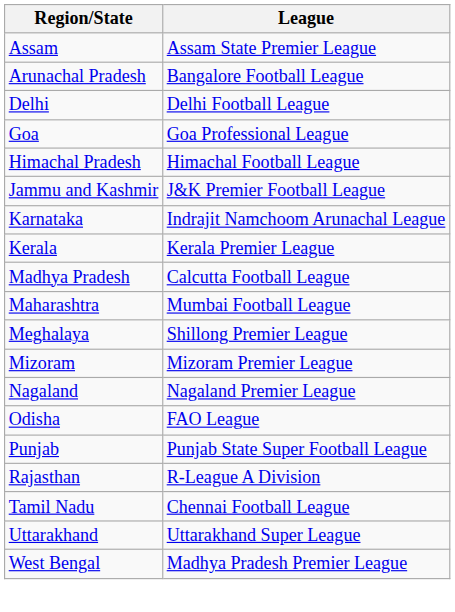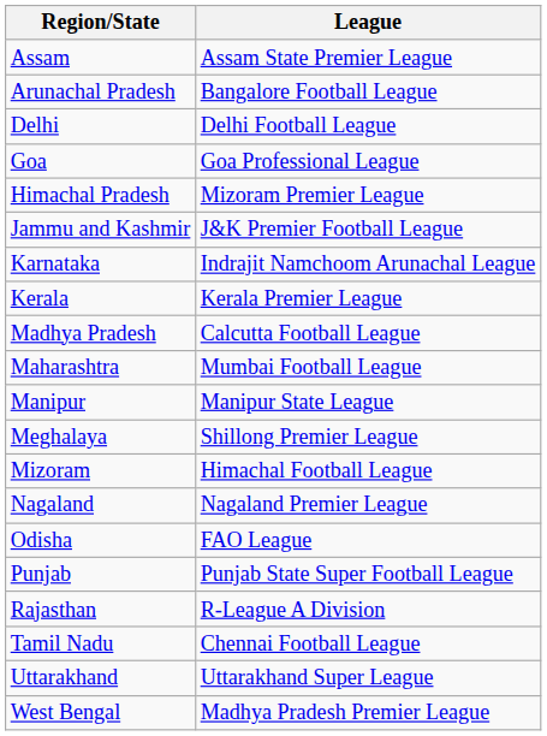 <table class="wikitable">
 <tr>
 <th style="text-align:center;">Region/State</th>
 <th style="text-align:center;">League</th>
 </tr>
 <tr>
 <td><a href='#'>Assam</a></td>
 <td><a href='#'>Assam State Premier League</a></td>
 </tr>
 <tr>
 <td><a href='#'>Arunachal Pradesh</a></td>
 <td><a href='#'>Bangalore Football League</a></td>
 </tr>
 <tr>
 <td><a href='#'>Delhi</a></td>
 <td><a href='#'>Delhi Football League</a></td>
 </tr>
 <tr>
 <td><a href='#'>Goa</a></td>
 <td><a href='#'>Goa Professional League</a></td>
 </tr>
 <tr>
 <td><a href='#'>Himachal Pradesh</a></td>
-<td><a href='#'>Himachal Football League</a></td>
+<td><a href='#'>Mizoram Premier League</a></td>
 </tr>
 <tr>
 <td><a href='#'>Jammu and Kashmir</a></td>
 <td><a href='#'>J&K Premier Football League</a></td>
 </tr>
 <tr>
 <td><a href='#'>Karnataka</a></td>
 <td><a href='#'>Indrajit Namchoom Arunachal League</a></td>
 </tr>
 <tr>
 <td><a href='#'>Kerala</a></td>
 <td><a href='#'>Kerala Premier League</a></td>
 </tr>
 <tr>
 <td><a href='#'>Madhya Pradesh</a></td>
 <td><a href='#'>Calcutta Football League</a></td>
 </tr>
 <tr>
 <td><a href='#'>Maharashtra</a></td>
 <td><a href='#'>Mumbai Football League</a></td>
 </tr>
 <tr>
+<td><a href='#'>Manipur</a></td>
+<td><a href='#'>Manipur State League</a></td>
+</tr>
+<tr>
 <td><a href='#'>Meghalaya</a></td>
 <td><a href='#'>Shillong Premier League</a></td>
 </tr>
 <tr>
 <td><a href='#'>Mizoram</a></td>
-<td><a href='#'>Mizoram Premier League</a></td>
+<td><a href='#'>Himachal Football League</a></td>
 </tr>
 <tr>
 <td><a href='#'>Nagaland</a></td>
 <td><a href='#'>Nagaland Premier League</a></td>
 </tr>
 <tr>
 <td><a href='#'>Odisha</a></td>
 <td><a href='#'>FAO League</a></td>
 </tr>
 <tr>
 <td><a href='#'>Punjab</a></td>
 <td><a href='#'>Punjab State Super Football League</a></td>
 </tr>
 <tr>
 <td><a href='#'>Rajasthan</a></td>
 <td><a href='#'>R-League A Division</a></td>
 </tr>
 <tr>
 <td><a href='#'>Tamil Nadu</a></td>
 <td><a href='#'>Chennai Football League</a></td>
 </tr>
 <tr>
 <td><a href='#'>Uttarakhand</a></td>
 <td><a href='#'>Uttarakhand Super League</a></td>
 </tr>
 <tr>
 <td><a href='#'>West Bengal</a></td>
 <td><a href='#'>Madhya Pradesh Premier League</a></td>
 </tr>
 </table>
